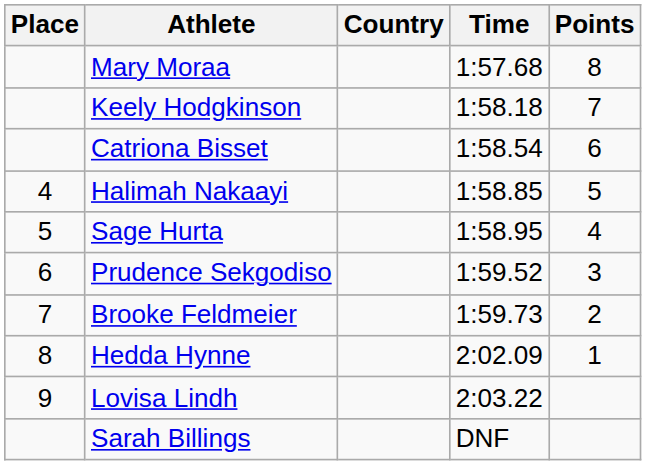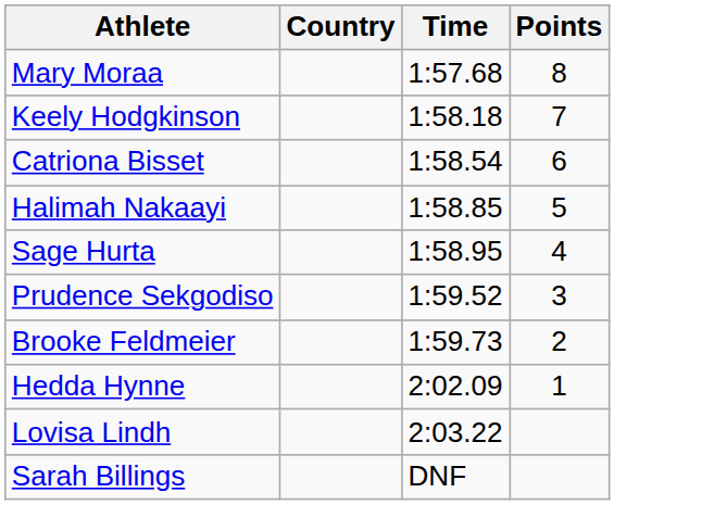 <table class="wikitable">
 <tr>
-<th>Place</th>
 <th>Athlete</th>
 <th>Country</th>
 <th>Time</th>
 <th>Points</th>
 </tr>
 <tr>
-<td align=center></td>
 <td><a href='#'>Mary Moraa</a></td>
 <td></td>
 <td>1:57.68</td>
 <td align=center>8</td>
 </tr>
 <tr>
-<td align=center></td>
 <td><a href='#'>Keely Hodgkinson</a></td>
 <td></td>
 <td>1:58.18</td>
 <td align=center>7</td>
 </tr>
 <tr>
-<td align=center></td>
 <td><a href='#'>Catriona Bisset</a></td>
 <td></td>
 <td>1:58.54</td>
 <td align=center>6</td>
 </tr>
 <tr>
-<td align=center>4</td>
 <td><a href='#'>Halimah Nakaayi</a></td>
 <td></td>
 <td>1:58.85</td>
 <td align=center>5</td>
 </tr>
 <tr>
-<td align=center>5</td>
 <td><a href='#'>Sage Hurta</a></td>
 <td></td>
 <td>1:58.95</td>
 <td align=center>4</td>
 </tr>
 <tr>
-<td align=center>6</td>
 <td><a href='#'>Prudence Sekgodiso</a></td>
 <td></td>
 <td>1:59.52</td>
 <td align=center>3</td>
 </tr>
 <tr>
-<td align=center>7</td>
 <td><a href='#'>Brooke Feldmeier</a></td>
 <td></td>
 <td>1:59.73</td>
 <td align=center>2</td>
 </tr>
 <tr>
-<td align=center>8</td>
 <td><a href='#'>Hedda Hynne</a></td>
 <td></td>
 <td>2:02.09</td>
 <td align=center>1</td>
 </tr>
 <tr>
-<td align=center>9</td>
 <td><a href='#'>Lovisa Lindh</a></td>
 <td></td>
 <td>2:03.22</td>
 <td align=center></td>
 </tr>
 <tr>
-<td align=center></td>
 <td><a href='#'>Sarah Billings</a></td>
 <td></td>
 <td>DNF</td>
 <td align=center></td>
 </tr>
 </table>
